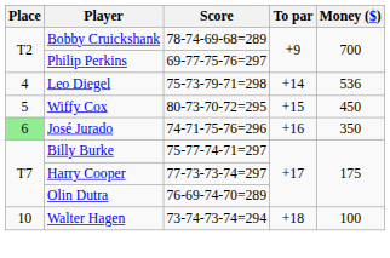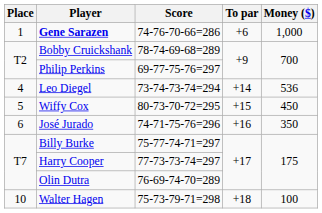 <table class=wikitable>
 <tr>
 <th>Place</th>
 <th>Player</th>
 <th>Score</th>
 <th>To par</th>
 <th>Money (<a href='#'>$</a>)</th>
+</tr>
+<tr>
+<td align=center>1</td>
+<td> <strong><a href='#'>Gene Sarazen</a></strong></td>
+<td>74-76-70-66=286</td>
+<td align=center>+6</td>
+<td align=center>1,000</td>
 </tr>
 <tr>
 <td rowspan=2 align=center>T2</td>
 <td> <a href='#'>Bobby Cruickshank</a></td>
 <td>78-74-69-68=289</td>
 <td rowspan=2 align=center>+9</td>
 <td rowspan=2 align=center>700</td>
 </tr>
 <tr>
 <td> <a href='#'>Philip Perkins</a></td>
 <td>69-77-75-76=297</td>
 </tr>
 <tr>
 <td align=center>4</td>
 <td> <a href='#'>Leo Diegel</a></td>
-<td>75-73-79-71=298</td>
+<td>73-74-73-74=294</td>
 <td align=center>+14</td>
 <td align=center>536</td>
 </tr>
 <tr>
 <td align=center>5</td>
 <td> <a href='#'>Wiffy Cox</a></td>
 <td>80-73-70-72=295</td>
 <td align=center>+15</td>
 <td align=center>450</td>
 </tr>
 <tr>
-<td align=center style="background: lightgreen;">6</td>
+<td align=center>6</td>
 <td> <a href='#'>José Jurado</a></td>
 <td>74-71-75-76=296</td>
 <td align=center>+16</td>
 <td align=center>350</td>
 </tr>
 <tr>
 <td rowspan=3 align=center>T7</td>
 <td> <a href='#'>Billy Burke</a></td>
 <td>75-77-74-71=297</td>
 <td rowspan=3 align=center>+17</td>
 <td rowspan=3 align=center>175</td>
 </tr>
 <tr>
 <td> <a href='#'>Harry Cooper</a></td>
 <td>77-73-73-74=297</td>
 </tr>
 <tr>
 <td> <a href='#'>Olin Dutra</a></td>
 <td>76-69-74-70=289</td>
 </tr>
 <tr>
 <td align=center>10</td>
 <td> <a href='#'>Walter Hagen</a></td>
-<td>73-74-73-74=294</td>
+<td>75-73-79-71=298</td>
 <td align=center>+18</td>
 <td align=center>100</td>
 </tr>
 </table>
